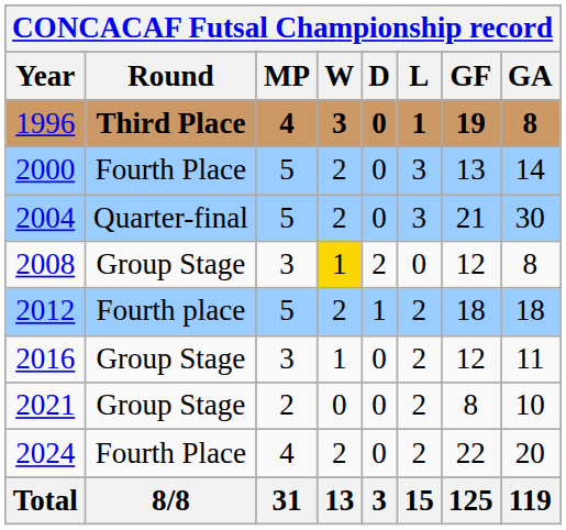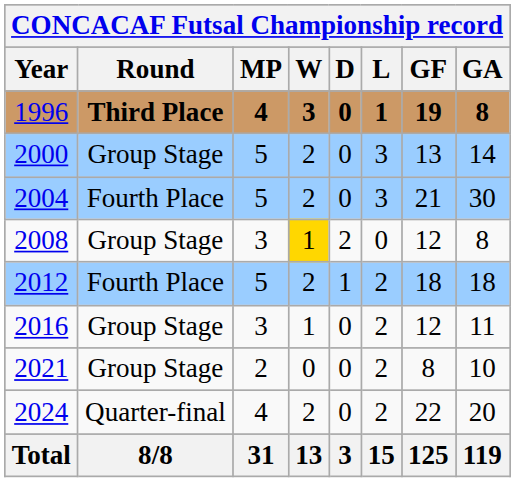 <table class="wikitable" style="text-align: center;">
 <tr>
 <th colspan="8"><a href='#'>CONCACAF Futsal Championship record</a></th>
 </tr>
 <tr>
 <th>Year</th>
 <th>Round</th>
 <th>MP</th>
 <th>W</th>
 <th>D</th>
 <th>L</th>
 <th>GF</th>
 <th>GA</th>
 </tr>
 <tr bgcolor="#cc9966">
 <td> <a href='#'>1996</a></td>
 <td><strong>Third Place</strong></td>
 <td><strong>4</strong></td>
 <td><strong>3</strong></td>
 <td><strong>0</strong></td>
 <td><strong>1</strong></td>
 <td><strong>19</strong></td>
 <td><strong>8</strong></td>
 </tr>
 <tr bgcolor=#9acdff>
 <td> <a href='#'>2000</a></td>
-<td>Fourth Place</td>
+<td>Group Stage</td>
 <td>5</td>
 <td>2</td>
 <td>0</td>
 <td>3</td>
 <td>13</td>
 <td>14</td>
 </tr>
 <tr bgcolor=#9acdff>
 <td> <a href='#'>2004</a></td>
-<td>Quarter-final</td>
+<td>Fourth Place</td>
 <td>5</td>
 <td>2</td>
 <td>0</td>
 <td>3</td>
 <td>21</td>
 <td>30</td>
 </tr>
 <tr>
 <td> <a href='#'>2008</a></td>
 <td>Group Stage</td>
 <td>3</td>
 <td style="background: gold;">1</td>
 <td>2</td>
 <td>0</td>
 <td>12</td>
 <td>8</td>
 </tr>
 <tr bgcolor=#9acdff>
 <td> <a href='#'>2012</a></td>
-<td>Fourth place</td>
+<td>Fourth Place</td>
 <td>5</td>
 <td>2</td>
 <td>1</td>
 <td>2</td>
 <td>18</td>
 <td>18</td>
 </tr>
 <tr>
 <td> <a href='#'>2016</a></td>
 <td>Group Stage</td>
 <td>3</td>
 <td>1</td>
 <td>0</td>
 <td>2</td>
 <td>12</td>
 <td>11</td>
 </tr>
 <tr>
 <td> <a href='#'>2021</a></td>
 <td>Group Stage</td>
 <td>2</td>
 <td>0</td>
 <td>0</td>
 <td>2</td>
 <td>8</td>
 <td>10</td>
 </tr>
 <tr>
 <td> <a href='#'>2024</a></td>
-<td>Fourth Place</td>
+<td>Quarter-final</td>
 <td>4</td>
 <td>2</td>
 <td>0</td>
 <td>2</td>
 <td>22</td>
 <td>20</td>
 </tr>
 <tr>
 <th><strong>Total</strong></th>
 <th>8/8</th>
 <th>31</th>
 <th>13</th>
 <th>3</th>
 <th>15</th>
 <th>125</th>
 <th>119</th>
 </tr>
 </table>
